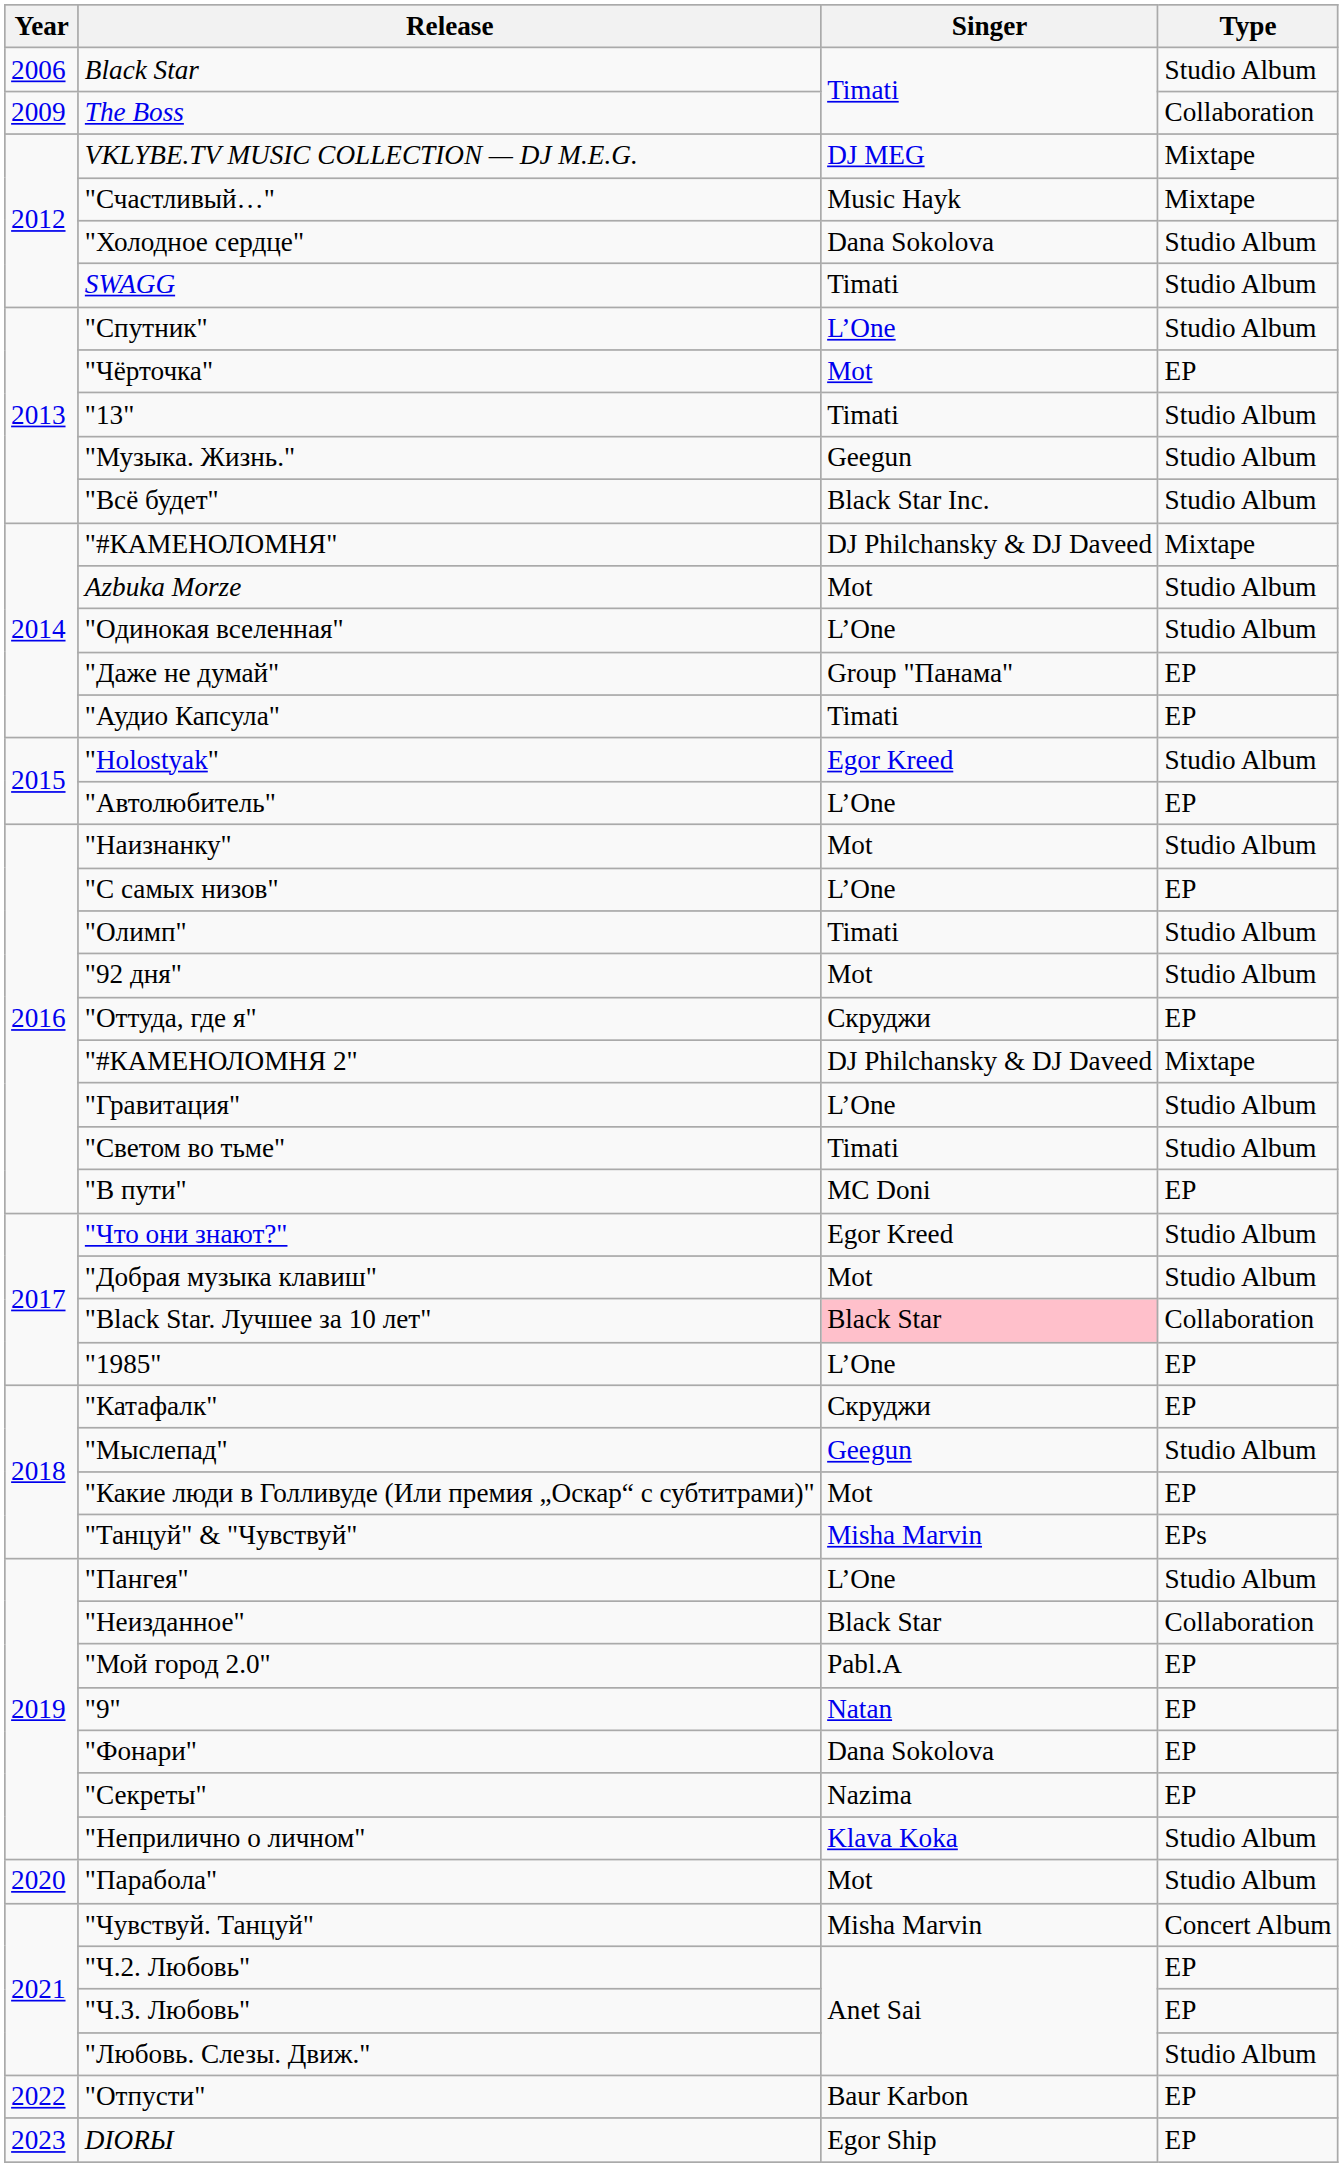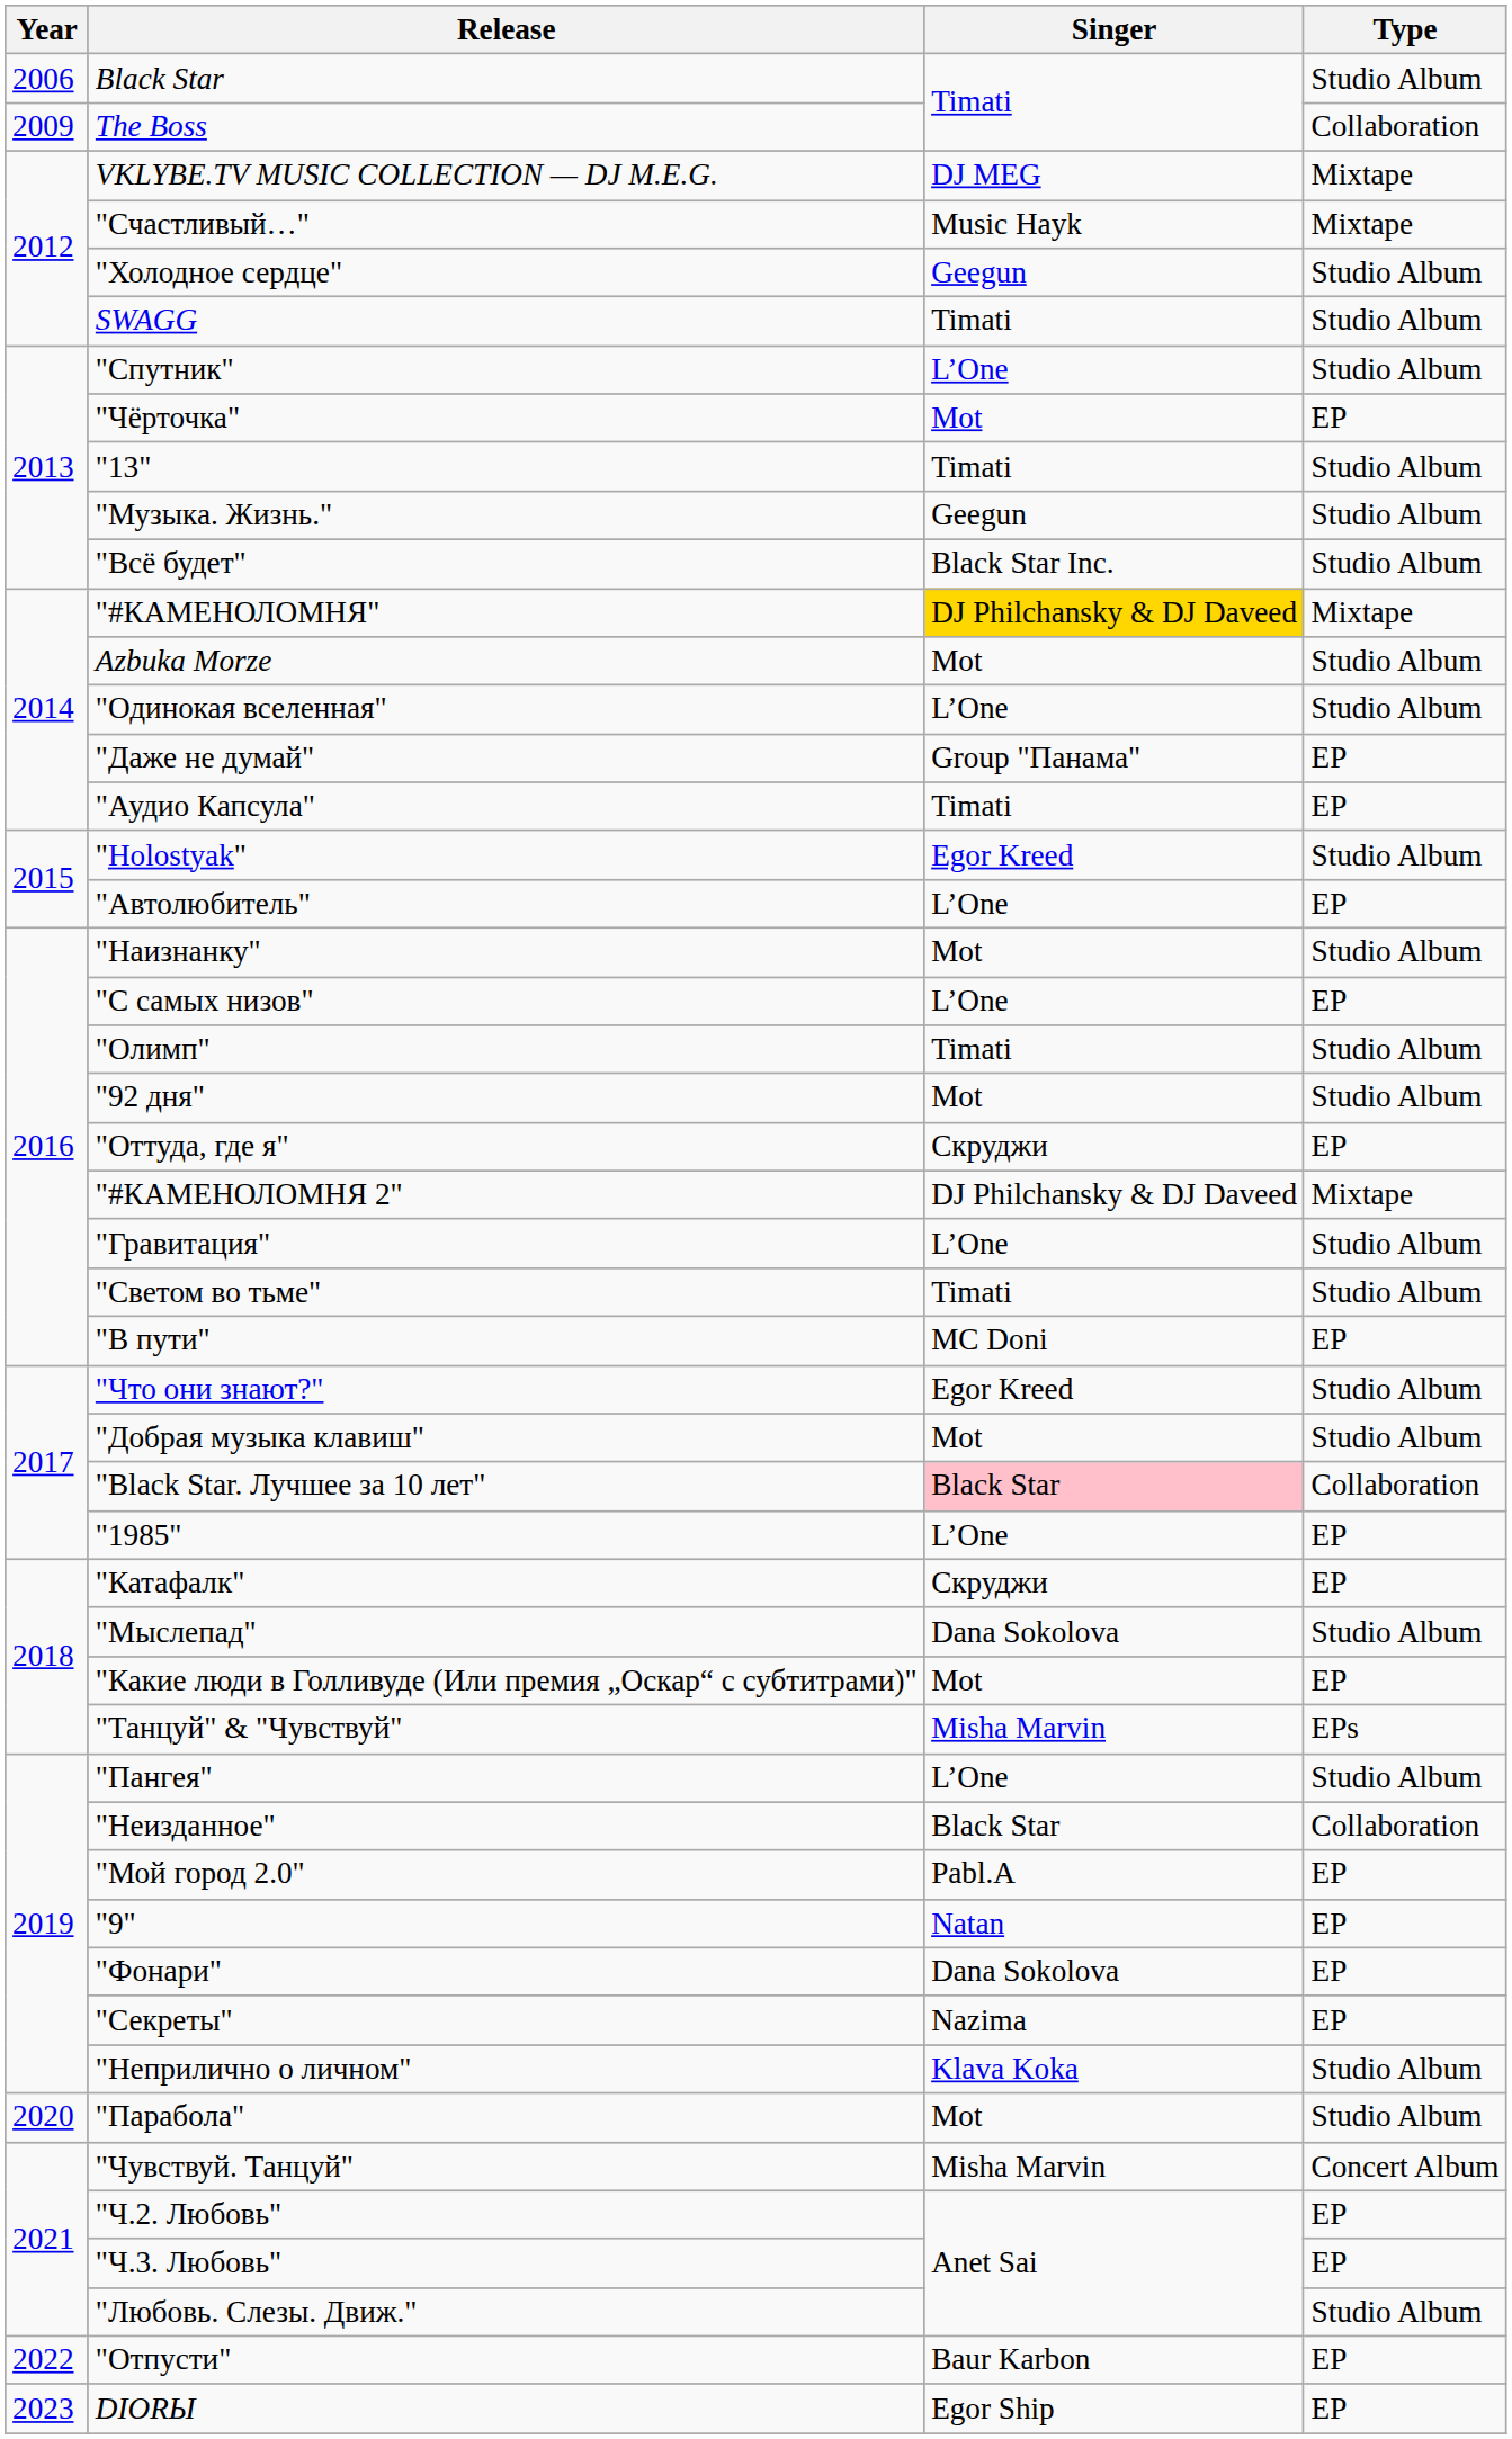 <table class="wikitable">
 <tr>
 <th>Year</th>
 <th>Release</th>
 <th>Singer</th>
 <th>Type</th>
 </tr>
 <tr>
 <td><a href='#'>2006</a> </td>
 <td><em>Black Star</em></td>
 <td rowspan="2"><a href='#'>Timati</a></td>
 <td>Studio Album</td>
 </tr>
 <tr>
 <td><a href='#'>2009</a> </td>
 <td><em><a href='#'>The Boss</a></em></td>
 <td>Collaboration</td>
 </tr>
 <tr>
 <td rowspan="4"><a href='#'>2012</a></td>
 <td><em>VKLYBE.TV MUSIC COLLECTION — DJ M.E.G.</em></td>
 <td><a href='#'>DJ MEG</a></td>
 <td>Mixtape</td>
 </tr>
 <tr>
 <td>"Счастливый…"</td>
 <td>Music Hayk</td>
 <td>Mixtape</td>
 </tr>
 <tr>
 <td>"Холодное сердце"</td>
-<td>Dana Sokolova</td>
+<td><a href='#'>Geegun</a></td>
 <td>Studio Album</td>
 </tr>
 <tr>
 <td><em><a href='#'>SWAGG</a></em></td>
 <td>Timati</td>
 <td>Studio Album</td>
 </tr>
 <tr>
 <td rowspan="5"><a href='#'>2013</a></td>
 <td>"Спутник"</td>
 <td><a href='#'>L’One</a></td>
 <td>Studio Album</td>
 </tr>
 <tr>
 <td>"Чёрточка"</td>
 <td><a href='#'>Mot</a></td>
 <td>EP</td>
 </tr>
 <tr>
 <td>"13"</td>
 <td>Timati</td>
 <td>Studio Album</td>
 </tr>
 <tr>
 <td>"Музыка. Жизнь."</td>
 <td>Geegun</td>
 <td>Studio Album</td>
 </tr>
 <tr>
 <td>"Всё будет"</td>
 <td>Black Star Inc.</td>
 <td>Studio Album</td>
 </tr>
 <tr>
 <td rowspan="5"><a href='#'>2014</a></td>
 <td>"#КАМЕНОЛОМНЯ"</td>
-<td>DJ Philchansky & DJ Daveed</td>
+<td style="background: gold;">DJ Philchansky & DJ Daveed</td>
 <td>Mixtape</td>
 </tr>
 <tr>
 <td><em>Azbuka Morze</em></td>
 <td>Mot</td>
 <td>Studio Album</td>
 </tr>
 <tr>
 <td>"Одинокая вселенная"</td>
 <td>L’One</td>
 <td>Studio Album</td>
 </tr>
 <tr>
 <td>"Даже не думай"</td>
 <td>Group "Панама"</td>
 <td>EP</td>
 </tr>
 <tr>
 <td>"Аудио Капсула"</td>
 <td>Timati</td>
 <td>EP</td>
 </tr>
 <tr>
 <td rowspan="2"><a href='#'>2015</a></td>
 <td>"<a href='#'>Holostyak</a>"</td>
 <td><a href='#'>Egor Kreed</a></td>
 <td>Studio Album</td>
 </tr>
 <tr>
 <td>"Автолюбитель"</td>
 <td>L’One</td>
 <td>EP</td>
 </tr>
 <tr>
 <td rowspan="9"><a href='#'>2016</a></td>
 <td>"Наизнанку"</td>
 <td>Mot</td>
 <td>Studio Album</td>
 </tr>
 <tr>
 <td>"C самых низов"</td>
 <td>L’One</td>
 <td>EP</td>
 </tr>
 <tr>
 <td>"Олимп"</td>
 <td>Timati</td>
 <td>Studio Album</td>
 </tr>
 <tr>
 <td>"92 дня"</td>
 <td>Mot</td>
 <td>Studio Album</td>
 </tr>
 <tr>
 <td>"Оттуда, где я"</td>
 <td>Скруджи</td>
 <td>EP</td>
 </tr>
 <tr>
 <td>"#КАМЕНОЛОМНЯ 2"</td>
 <td>DJ Philchansky & DJ Daveed</td>
 <td>Mixtape</td>
 </tr>
 <tr>
 <td>"Гравитация"</td>
 <td>L’One</td>
 <td>Studio Album</td>
 </tr>
 <tr>
 <td>"Светом во тьме"</td>
 <td>Timati</td>
 <td>Studio Album</td>
 </tr>
 <tr>
 <td>"В пути"</td>
 <td>MC Doni</td>
 <td>EP</td>
 </tr>
 <tr>
 <td rowspan="4"><a href='#'>2017</a></td>
 <td><a href='#'>"Что они знают?"</a></td>
 <td>Egor Kreed</td>
 <td>Studio Album</td>
 </tr>
 <tr>
 <td>"Добрая музыка клавиш"</td>
 <td>Mot</td>
 <td>Studio Album</td>
 </tr>
 <tr>
 <td>"Black Star. Лучшее за 10 лет"</td>
 <td style="background: pink;">Black Star</td>
 <td>Collaboration</td>
 </tr>
 <tr>
 <td>"1985"</td>
 <td>L’One</td>
 <td>EP</td>
 </tr>
 <tr>
 <td rowspan="4"><a href='#'>2018</a></td>
 <td>"Катафалк"</td>
 <td>Скруджи</td>
 <td>EP</td>
 </tr>
 <tr>
 <td>"Мыслепад"</td>
-<td><a href='#'>Geegun</a></td>
+<td>Dana Sokolova</td>
 <td>Studio Album</td>
 </tr>
 <tr>
 <td>"Какие люди в Голливуде (Или премия „Оскар“ с субтитрами)"</td>
 <td>Mot</td>
 <td>EP</td>
 </tr>
 <tr>
 <td>"Танцуй" & "Чувствуй"</td>
 <td><a href='#'>Misha Marvin</a></td>
 <td>EPs</td>
 </tr>
 <tr>
 <td rowspan="7"><a href='#'>2019</a></td>
 <td>"Пангея"</td>
 <td>L’One</td>
 <td>Studio Album</td>
 </tr>
 <tr>
 <td>"Неизданное"</td>
 <td>Black Star</td>
 <td>Collaboration</td>
 </tr>
 <tr>
 <td>"Мой город 2.0"</td>
 <td>Pabl.A</td>
 <td>EP</td>
 </tr>
 <tr>
 <td>"9"</td>
 <td><a href='#'>Natan</a></td>
 <td>EP</td>
 </tr>
 <tr>
 <td>"Фонари"</td>
 <td>Dana Sokolova</td>
 <td>EP</td>
 </tr>
 <tr>
 <td>"Секреты"</td>
 <td>Nazima</td>
 <td>EP</td>
 </tr>
 <tr>
 <td>"Неприлично о личном"</td>
 <td><a href='#'>Klava Koka</a></td>
 <td>Studio Album</td>
 </tr>
 <tr>
 <td><a href='#'>2020</a></td>
 <td>"Парабола"</td>
 <td>Mot</td>
 <td>Studio Album</td>
 </tr>
 <tr>
 <td rowspan="4"><a href='#'>2021</a></td>
 <td>"Чувствуй. Танцуй"</td>
 <td>Misha Marvin</td>
 <td>Concert Album</td>
 </tr>
 <tr>
 <td>"Ч.2. Любовь"</td>
 <td rowspan="3">Anet Sai</td>
 <td>EP</td>
 </tr>
 <tr>
 <td>"Ч.3. Любовь"</td>
 <td>EP</td>
 </tr>
 <tr>
 <td>"Любовь. Слезы. Движ."</td>
 <td>Studio Album</td>
 </tr>
 <tr>
 <td><a href='#'>2022</a></td>
 <td>"Отпусти"</td>
 <td>Baur Karbon</td>
 <td>EP</td>
 </tr>
 <tr>
 <td><a href='#'>2023</a></td>
 <td><em>DIORЫ</em></td>
 <td>Egor Ship</td>
 <td>EP</td>
 </tr>
 </table>
